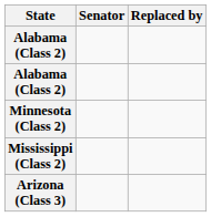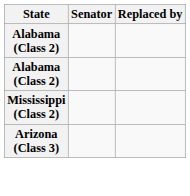 <table class="wikitable sortable plainrowheaders">
 <tr>
 <th scope="col">State</th>
 <th scope="col">Senator</th>
 <th scope="col">Replaced by</th>
 </tr>
 <tr>
 <th>Alabama<br>(Class 2)</th>
 <td></td>
 <td></td>
 </tr>
 <tr>
 <th>Alabama<br>(Class 2)</th>
 <td></td>
 <td></td>
 </tr>
 <tr>
-<th>Minnesota<br>(Class 2)</th>
-<td></td>
-<td></td>
-</tr>
-<tr>
 <th>Mississippi<br>(Class 2)</th>
 <td></td>
 <td></td>
 </tr>
 <tr>
 <th>Arizona<br>(Class 3)</th>
 <td></td>
 <td></td>
 </tr>
 </table>
